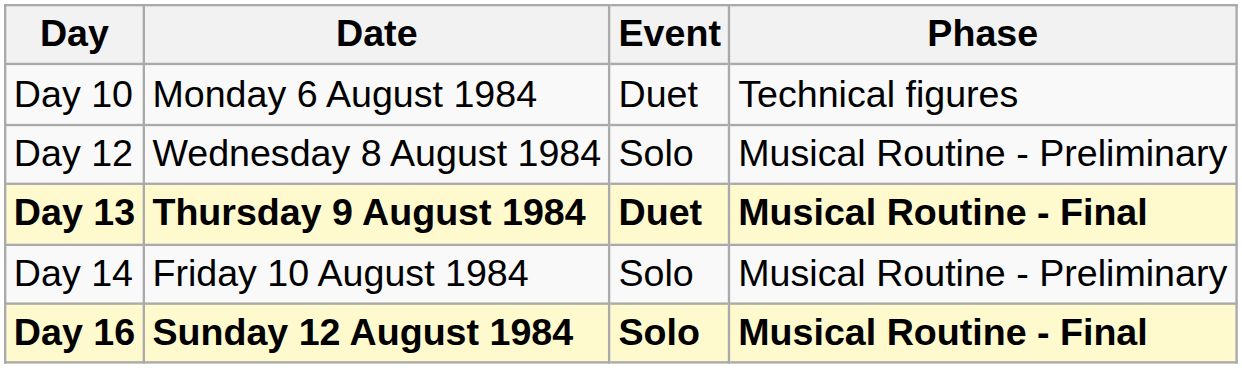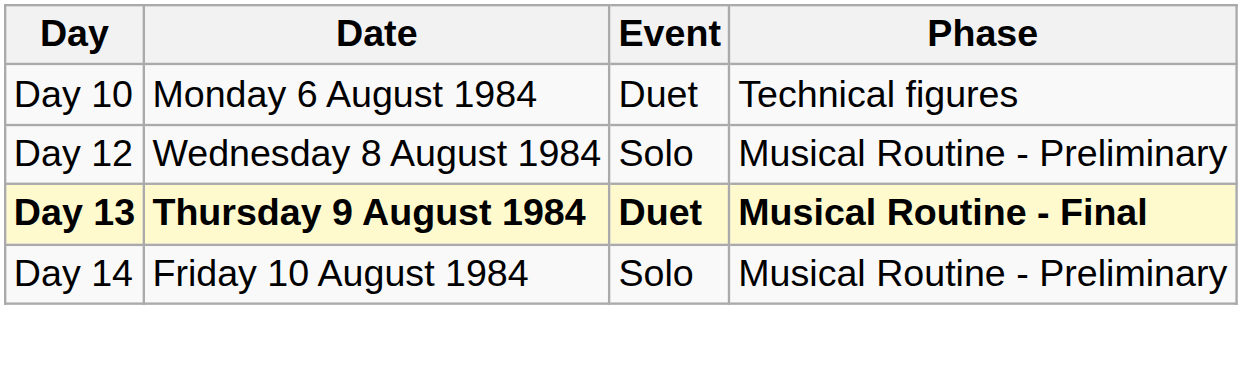 <table class=wikitable>
 <tr>
 <th>Day</th>
 <th>Date</th>
 <th>Event</th>
 <th>Phase</th>
 </tr>
 <tr>
 <td>Day 10</td>
 <td>Monday 6 August 1984</td>
 <td>Duet</td>
 <td>Technical figures</td>
 </tr>
 <tr>
 <td>Day 12</td>
 <td>Wednesday 8 August 1984</td>
 <td>Solo</td>
 <td>Musical Routine - Preliminary</td>
 </tr>
 <tr style=background:lemonchiffon>
 <td><strong>Day 13</strong></td>
 <td><strong>Thursday 9 August 1984</strong></td>
 <td><strong>Duet</strong></td>
 <td><strong>Musical Routine - Final</strong></td>
 </tr>
 <tr>
 <td>Day 14</td>
 <td>Friday 10 August 1984</td>
 <td>Solo</td>
 <td>Musical Routine - Preliminary</td>
 </tr>
-<tr style=background:lemonchiffon>
-<td><strong>Day 16</strong></td>
-<td><strong>Sunday 12 August 1984</strong></td>
-<td><strong>Solo</strong></td>
-<td><strong>Musical Routine - Final</strong></td>
-</tr>
 </table>
